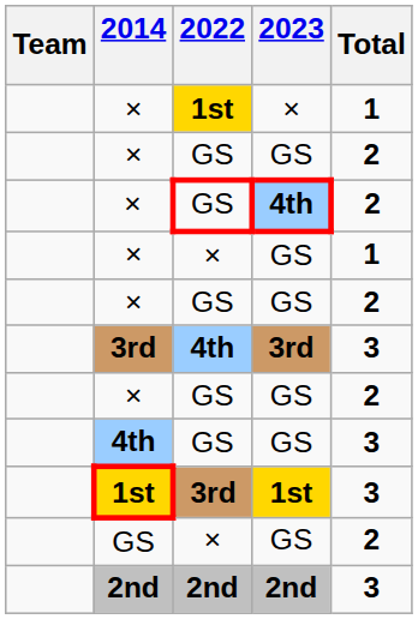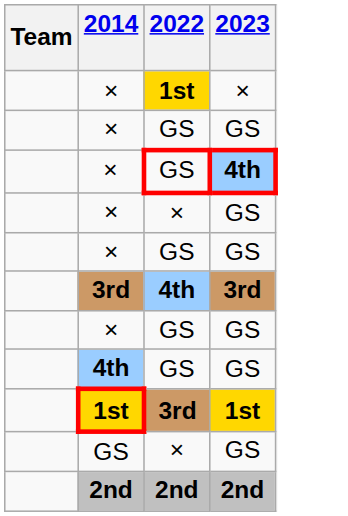 <table class="wikitable" style="text-align: center;">
 <tr>
 <th>Team</th>
 <th><a href='#'>2014</a> <br>  <br></th>
 <th><a href='#'>2022</a> <br>  <br></th>
 <th><a href='#'>2023</a> <br>  <br></th>
-<th>Total</th>
 </tr>
 <tr>
 <td align=left></td>
 <td>×</td>
 <td bgcolor=gold><strong>1st</strong></td>
 <td>×</td>
-<td><strong>1</strong></td>
 </tr>
 <tr>
 <td align=left></td>
 <td>×</td>
 <td>GS</td>
 <td>GS</td>
-<td><strong>2</strong></td>
 </tr>
 <tr>
 <td align=left></td>
 <td>×</td>
 <td style="border: 3px solid red">GS</td>
 <td style="border: 3px solid red" bgcolor=#9acdff><strong>4th</strong></td>
-<td><strong>2</strong></td>
 </tr>
 <tr>
 <td align=left></td>
 <td>×</td>
 <td>×</td>
 <td>GS</td>
-<td><strong>1</strong></td>
 </tr>
 <tr>
 <td align=left></td>
 <td>×</td>
 <td>GS</td>
 <td>GS</td>
-<td><strong>2</strong></td>
 </tr>
 <tr>
 <td align=left></td>
 <td bgcolor=#cc9966><strong>3rd</strong></td>
 <td bgcolor=#9acdff><strong>4th</strong></td>
 <td bgcolor=#cc9966><strong>3rd</strong></td>
-<td><strong>3</strong></td>
 </tr>
 <tr>
 <td align=left></td>
 <td>×</td>
 <td>GS</td>
 <td>GS</td>
-<td><strong>2</strong></td>
 </tr>
 <tr>
 <td align=left></td>
 <td bgcolor=#9acdff><strong>4th</strong></td>
 <td>GS</td>
 <td>GS</td>
-<td><strong>3</strong></td>
 </tr>
 <tr>
 <td align=left></td>
 <td style="border: 3px solid red" bgcolor=gold><strong>1st</strong></td>
 <td bgcolor=#cc9966><strong>3rd</strong></td>
 <td bgcolor=gold><strong>1st</strong></td>
-<td><strong>3</strong></td>
 </tr>
 <tr>
 <td align=left></td>
 <td>GS</td>
 <td>×</td>
 <td>GS</td>
-<td><strong>2</strong></td>
 </tr>
 <tr>
 <td align=left></td>
 <td bgcolor=silver><strong>2nd</strong></td>
 <td bgcolor=silver><strong>2nd</strong></td>
 <td bgcolor=silver><strong>2nd</strong></td>
-<td><strong>3</strong></td>
 </tr>
 </table>
